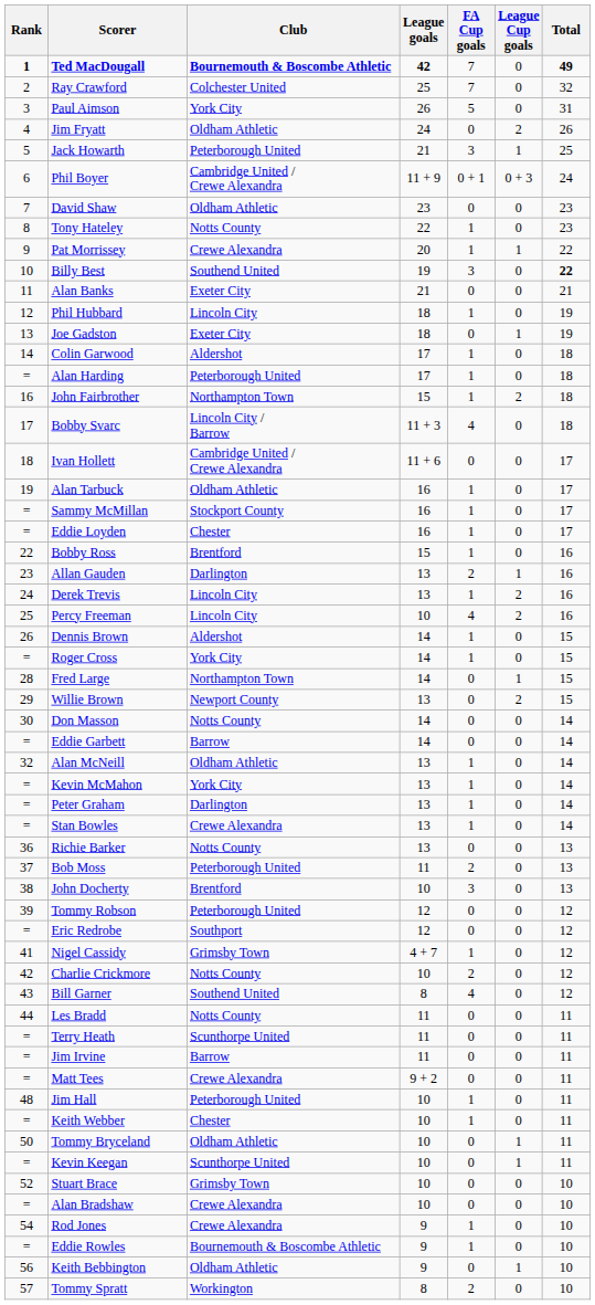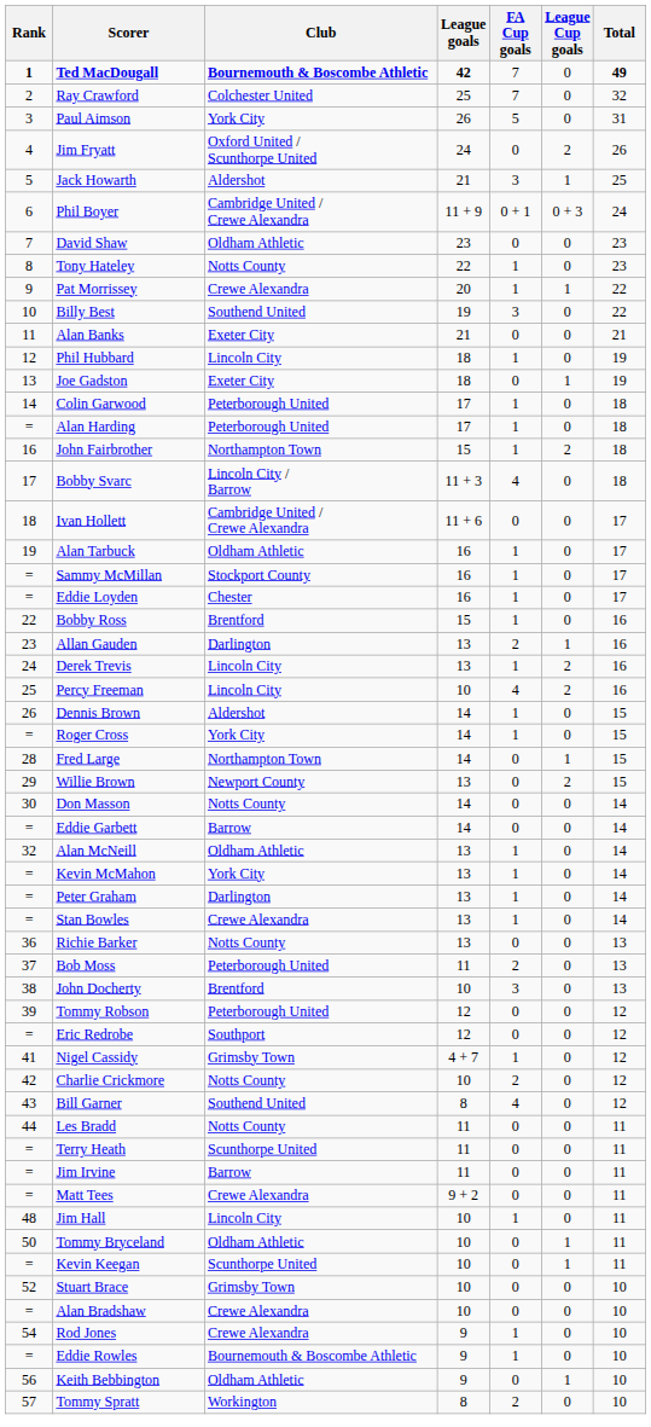 <table class="wikitable" style="text-align: center;">
 <tr>
 <th width=45>Rank</th>
 <th width=160>Scorer</th>
 <th width=250>Club</th>
 <th width=50>League goals</th>
 <th width=50><a href='#'>FA Cup</a> goals</th>
 <th width=50><a href='#'>League Cup</a> goals</th>
 <th width=50>Total</th>
 </tr>
 <tr>
 <td><strong>1</strong></td>
 <td align=left> <strong> <a href='#'>Ted MacDougall</a></strong></td>
 <td align=left><strong><a href='#'>Bournemouth & Boscombe Athletic</a></strong></td>
 <td><strong>42</strong></td>
 <td>7</td>
 <td>0</td>
 <td><strong>49</strong></td>
 </tr>
 <tr>
 <td>2</td>
 <td align=left> <a href='#'>Ray Crawford</a></td>
 <td align=left><a href='#'>Colchester United</a></td>
 <td>25</td>
 <td>7</td>
 <td>0</td>
 <td>32</td>
 </tr>
 <tr>
 <td>3</td>
 <td align=left> <a href='#'>Paul Aimson</a></td>
 <td align=left><a href='#'>York City</a></td>
 <td>26</td>
 <td>5</td>
 <td>0</td>
 <td>31</td>
 </tr>
 <tr>
 <td>4</td>
 <td align=left> <a href='#'>Jim Fryatt</a></td>
-<td align=left><a href='#'>Oldham Athletic</a></td>
+<td align=left><a href='#'>Oxford United</a> /<br> <a href='#'>Scunthorpe United</a></td>
 <td>24</td>
 <td>0</td>
 <td>2</td>
 <td>26</td>
 </tr>
 <tr>
 <td>5</td>
 <td align=left> <a href='#'>Jack Howarth</a></td>
-<td align=left><a href='#'>Peterborough United</a></td>
+<td align=left><a href='#'>Aldershot</a></td>
 <td>21</td>
 <td>3</td>
 <td>1</td>
 <td>25</td>
 </tr>
 <tr>
 <td>6</td>
 <td align=left> <a href='#'>Phil Boyer</a></td>
 <td align=left><a href='#'>Cambridge United</a> /<br> <a href='#'>Crewe Alexandra</a></td>
 <td>11 + 9</td>
 <td>0 + 1</td>
 <td>0 + 3</td>
 <td>24</td>
 </tr>
 <tr>
 <td>7</td>
 <td align=left> <a href='#'>David Shaw</a></td>
 <td align=left><a href='#'>Oldham Athletic</a></td>
 <td>23</td>
 <td>0</td>
 <td>0</td>
 <td>23</td>
 </tr>
 <tr>
 <td>8</td>
 <td align=left> <a href='#'>Tony Hateley</a></td>
 <td align=left><a href='#'>Notts County</a></td>
 <td>22</td>
 <td>1</td>
 <td>0</td>
 <td>23</td>
 </tr>
 <tr>
 <td>9</td>
 <td align=left> <a href='#'>Pat Morrissey</a></td>
 <td align=left><a href='#'>Crewe Alexandra</a></td>
 <td>20</td>
 <td>1</td>
 <td>1</td>
 <td>22</td>
 </tr>
 <tr>
 <td>10</td>
 <td align=left> <a href='#'>Billy Best</a></td>
 <td align=left><a href='#'>Southend United</a></td>
 <td>19</td>
 <td>3</td>
 <td>0</td>
-<td><strong>22</strong></td>
+<td>22</td>
 </tr>
 <tr>
 <td>11</td>
 <td align=left> <a href='#'>Alan Banks</a></td>
 <td align=left><a href='#'>Exeter City</a></td>
 <td>21</td>
 <td>0</td>
 <td>0</td>
 <td>21</td>
 </tr>
 <tr>
 <td>12</td>
 <td align=left> <a href='#'>Phil Hubbard</a></td>
 <td align=left><a href='#'>Lincoln City</a></td>
 <td>18</td>
 <td>1</td>
 <td>0</td>
 <td>19</td>
 </tr>
 <tr>
 <td>13</td>
 <td align=left> <a href='#'>Joe Gadston</a></td>
 <td align=left><a href='#'>Exeter City</a></td>
 <td>18</td>
 <td>0</td>
 <td>1</td>
 <td>19</td>
 </tr>
 <tr>
 <td>14</td>
 <td align=left> <a href='#'>Colin Garwood</a></td>
-<td align=left><a href='#'>Aldershot</a></td>
+<td align=left><a href='#'>Peterborough United</a></td>
 <td>17</td>
 <td>1</td>
 <td>0</td>
 <td>18</td>
 </tr>
 <tr>
 <td>=</td>
 <td align=left> <a href='#'>Alan Harding</a></td>
 <td align=left><a href='#'>Peterborough United</a></td>
 <td>17</td>
 <td>1</td>
 <td>0</td>
 <td>18</td>
 </tr>
 <tr>
 <td>16</td>
 <td align=left> <a href='#'>John Fairbrother</a></td>
 <td align=left><a href='#'>Northampton Town</a></td>
 <td>15</td>
 <td>1</td>
 <td>2</td>
 <td>18</td>
 </tr>
 <tr>
 <td>17</td>
 <td align=left> <a href='#'>Bobby Svarc</a></td>
 <td align=left><a href='#'>Lincoln City</a> /<br> <a href='#'>Barrow</a></td>
 <td>11 + 3</td>
 <td>4</td>
 <td>0</td>
 <td>18</td>
 </tr>
 <tr>
 <td>18</td>
 <td align=left> <a href='#'>Ivan Hollett</a></td>
 <td align=left><a href='#'>Cambridge United</a> /<br> <a href='#'>Crewe Alexandra</a></td>
 <td>11 + 6</td>
 <td>0</td>
 <td>0</td>
 <td>17</td>
 </tr>
 <tr>
 <td>19</td>
 <td align=left> <a href='#'>Alan Tarbuck</a></td>
 <td align=left><a href='#'>Oldham Athletic</a></td>
 <td>16</td>
 <td>1</td>
 <td>0</td>
 <td>17</td>
 </tr>
 <tr>
 <td>=</td>
 <td align=left> <a href='#'>Sammy McMillan</a></td>
 <td align=left><a href='#'>Stockport County</a></td>
 <td>16</td>
 <td>1</td>
 <td>0</td>
 <td>17</td>
 </tr>
 <tr>
 <td>=</td>
 <td align=left> <a href='#'>Eddie Loyden</a></td>
 <td align=left><a href='#'>Chester</a></td>
 <td>16</td>
 <td>1</td>
 <td>0</td>
 <td>17</td>
 </tr>
 <tr>
 <td>22</td>
 <td align=left> <a href='#'>Bobby Ross</a></td>
 <td align=left><a href='#'>Brentford</a></td>
 <td>15</td>
 <td>1</td>
 <td>0</td>
 <td>16</td>
 </tr>
 <tr>
 <td>23</td>
 <td align=left> <a href='#'>Allan Gauden</a></td>
 <td align=left><a href='#'>Darlington</a></td>
 <td>13</td>
 <td>2</td>
 <td>1</td>
 <td>16</td>
 </tr>
 <tr>
 <td>24</td>
 <td align=left> <a href='#'>Derek Trevis</a></td>
 <td align=left><a href='#'>Lincoln City</a></td>
 <td>13</td>
 <td>1</td>
 <td>2</td>
 <td>16</td>
 </tr>
 <tr>
 <td>25</td>
 <td align=left> <a href='#'>Percy Freeman</a></td>
 <td align=left><a href='#'>Lincoln City</a></td>
 <td>10</td>
 <td>4</td>
 <td>2</td>
 <td>16</td>
 </tr>
 <tr>
 <td>26</td>
 <td align=left> <a href='#'>Dennis Brown</a></td>
 <td align=left><a href='#'>Aldershot</a></td>
 <td>14</td>
 <td>1</td>
 <td>0</td>
 <td>15</td>
 </tr>
 <tr>
 <td>=</td>
 <td align=left> <a href='#'>Roger Cross</a></td>
 <td align=left><a href='#'>York City</a></td>
 <td>14</td>
 <td>1</td>
 <td>0</td>
 <td>15</td>
 </tr>
 <tr>
 <td>28</td>
 <td align=left> <a href='#'>Fred Large</a></td>
 <td align=left><a href='#'>Northampton Town</a></td>
 <td>14</td>
 <td>0</td>
 <td>1</td>
 <td>15</td>
 </tr>
 <tr>
 <td>29</td>
 <td align=left> <a href='#'>Willie Brown</a></td>
 <td align=left><a href='#'>Newport County</a></td>
 <td>13</td>
 <td>0</td>
 <td>2</td>
 <td>15</td>
 </tr>
 <tr>
 <td>30</td>
 <td align=left> <a href='#'>Don Masson</a></td>
 <td align=left><a href='#'>Notts County</a></td>
 <td>14</td>
 <td>0</td>
 <td>0</td>
 <td>14</td>
 </tr>
 <tr>
 <td>=</td>
 <td align=left> <a href='#'>Eddie Garbett</a></td>
 <td align=left><a href='#'>Barrow</a></td>
 <td>14</td>
 <td>0</td>
 <td>0</td>
 <td>14</td>
 </tr>
 <tr>
 <td>32</td>
 <td align=left> <a href='#'>Alan McNeill</a></td>
 <td align=left><a href='#'>Oldham Athletic</a></td>
 <td>13</td>
 <td>1</td>
 <td>0</td>
 <td>14</td>
 </tr>
 <tr>
 <td>=</td>
 <td align=left> <a href='#'>Kevin McMahon</a></td>
 <td align=left><a href='#'>York City</a></td>
 <td>13</td>
 <td>1</td>
 <td>0</td>
 <td>14</td>
 </tr>
 <tr>
 <td>=</td>
 <td align=left> <a href='#'>Peter Graham</a></td>
 <td align=left><a href='#'>Darlington</a></td>
 <td>13</td>
 <td>1</td>
 <td>0</td>
 <td>14</td>
 </tr>
 <tr>
 <td>=</td>
 <td align=left> <a href='#'>Stan Bowles</a></td>
 <td align=left><a href='#'>Crewe Alexandra</a></td>
 <td>13</td>
 <td>1</td>
 <td>0</td>
 <td>14</td>
 </tr>
 <tr>
 <td>36</td>
 <td align=left> <a href='#'>Richie Barker</a></td>
 <td align=left><a href='#'>Notts County</a></td>
 <td>13</td>
 <td>0</td>
 <td>0</td>
 <td>13</td>
 </tr>
 <tr>
 <td>37</td>
 <td align=left> <a href='#'>Bob Moss</a></td>
 <td align=left><a href='#'>Peterborough United</a></td>
 <td>11</td>
 <td>2</td>
 <td>0</td>
 <td>13</td>
 </tr>
 <tr>
 <td>38</td>
 <td align=left> <a href='#'>John Docherty</a></td>
 <td align=left><a href='#'>Brentford</a></td>
 <td>10</td>
 <td>3</td>
 <td>0</td>
 <td>13</td>
 </tr>
 <tr>
 <td>39</td>
 <td align=left> <a href='#'>Tommy Robson</a></td>
 <td align=left><a href='#'>Peterborough United</a></td>
 <td>12</td>
 <td>0</td>
 <td>0</td>
 <td>12</td>
 </tr>
 <tr>
 <td>=</td>
 <td align=left> <a href='#'>Eric Redrobe</a></td>
 <td align=left><a href='#'>Southport</a></td>
 <td>12</td>
 <td>0</td>
 <td>0</td>
 <td>12</td>
 </tr>
 <tr>
 <td>41</td>
 <td align=left> <a href='#'>Nigel Cassidy</a></td>
 <td align=left><a href='#'>Grimsby Town</a></td>
 <td>4 + 7</td>
 <td>1</td>
 <td>0</td>
 <td>12</td>
 </tr>
 <tr>
 <td>42</td>
 <td align=left> <a href='#'>Charlie Crickmore</a></td>
 <td align=left><a href='#'>Notts County</a></td>
 <td>10</td>
 <td>2</td>
 <td>0</td>
 <td>12</td>
 </tr>
 <tr>
 <td>43</td>
 <td align=left> <a href='#'>Bill Garner</a></td>
 <td align=left><a href='#'>Southend United</a></td>
 <td>8</td>
 <td>4</td>
 <td>0</td>
 <td>12</td>
 </tr>
 <tr>
 <td>44</td>
 <td align=left> <a href='#'>Les Bradd</a></td>
 <td align=left><a href='#'>Notts County</a></td>
 <td>11</td>
 <td>0</td>
 <td>0</td>
 <td>11</td>
 </tr>
 <tr>
 <td>=</td>
 <td align=left> <a href='#'>Terry Heath</a></td>
 <td align=left><a href='#'>Scunthorpe United</a></td>
 <td>11</td>
 <td>0</td>
 <td>0</td>
 <td>11</td>
 </tr>
 <tr>
 <td>=</td>
 <td align=left> <a href='#'>Jim Irvine</a></td>
 <td align=left><a href='#'>Barrow</a></td>
 <td>11</td>
 <td>0</td>
 <td>0</td>
 <td>11</td>
 </tr>
 <tr>
 <td>=</td>
 <td align=left> <a href='#'>Matt Tees</a></td>
 <td align=left><a href='#'>Crewe Alexandra</a></td>
 <td>9 + 2</td>
 <td>0</td>
 <td>0</td>
 <td>11</td>
 </tr>
 <tr>
 <td>48</td>
 <td align=left> <a href='#'>Jim Hall</a></td>
-<td align=left><a href='#'>Peterborough United</a></td>
-<td>10</td>
-<td>1</td>
-<td>0</td>
-<td>11</td>
-</tr>
-<tr>
-<td>=</td>
-<td align=left> <a href='#'>Keith Webber</a></td>
-<td align=left><a href='#'>Chester</a></td>
+<td align=left><a href='#'>Lincoln City</a></td>
 <td>10</td>
 <td>1</td>
 <td>0</td>
 <td>11</td>
 </tr>
 <tr>
 <td>50</td>
 <td align=left> <a href='#'>Tommy Bryceland</a></td>
 <td align=left><a href='#'>Oldham Athletic</a></td>
 <td>10</td>
 <td>0</td>
 <td>1</td>
 <td>11</td>
 </tr>
 <tr>
 <td>=</td>
 <td align=left> <a href='#'>Kevin Keegan</a></td>
 <td align=left><a href='#'>Scunthorpe United</a></td>
 <td>10</td>
 <td>0</td>
 <td>1</td>
 <td>11</td>
 </tr>
 <tr>
 <td>52</td>
 <td align=left> <a href='#'>Stuart Brace</a></td>
 <td align=left><a href='#'>Grimsby Town</a></td>
 <td>10</td>
 <td>0</td>
 <td>0</td>
 <td>10</td>
 </tr>
 <tr>
 <td>=</td>
 <td align=left> <a href='#'>Alan Bradshaw</a></td>
 <td align=left><a href='#'>Crewe Alexandra</a></td>
 <td>10</td>
 <td>0</td>
 <td>0</td>
 <td>10</td>
 </tr>
 <tr>
 <td>54</td>
 <td align=left> <a href='#'>Rod Jones</a></td>
 <td align=left><a href='#'>Crewe Alexandra</a></td>
 <td>9</td>
 <td>1</td>
 <td>0</td>
 <td>10</td>
 </tr>
 <tr>
 <td>=</td>
 <td align=left> <a href='#'>Eddie Rowles</a></td>
 <td align=left><a href='#'>Bournemouth & Boscombe Athletic</a></td>
 <td>9</td>
 <td>1</td>
 <td>0</td>
 <td>10</td>
 </tr>
 <tr>
 <td>56</td>
 <td align=left> <a href='#'>Keith Bebbington</a></td>
 <td align=left><a href='#'>Oldham Athletic</a></td>
 <td>9</td>
 <td>0</td>
 <td>1</td>
 <td>10</td>
 </tr>
 <tr>
 <td>57</td>
 <td align=left> <a href='#'>Tommy Spratt</a></td>
 <td align=left><a href='#'>Workington</a></td>
 <td>8</td>
 <td>2</td>
 <td>0</td>
 <td>10</td>
 </tr>
 </table>
